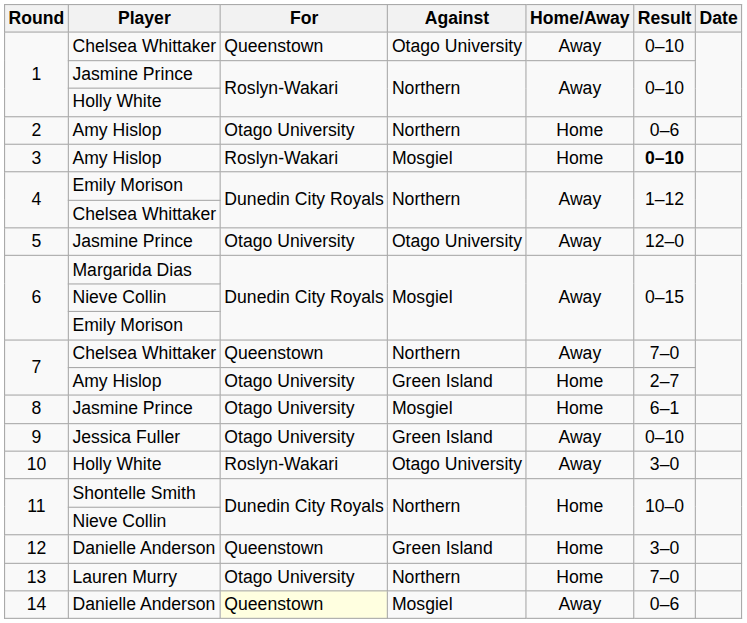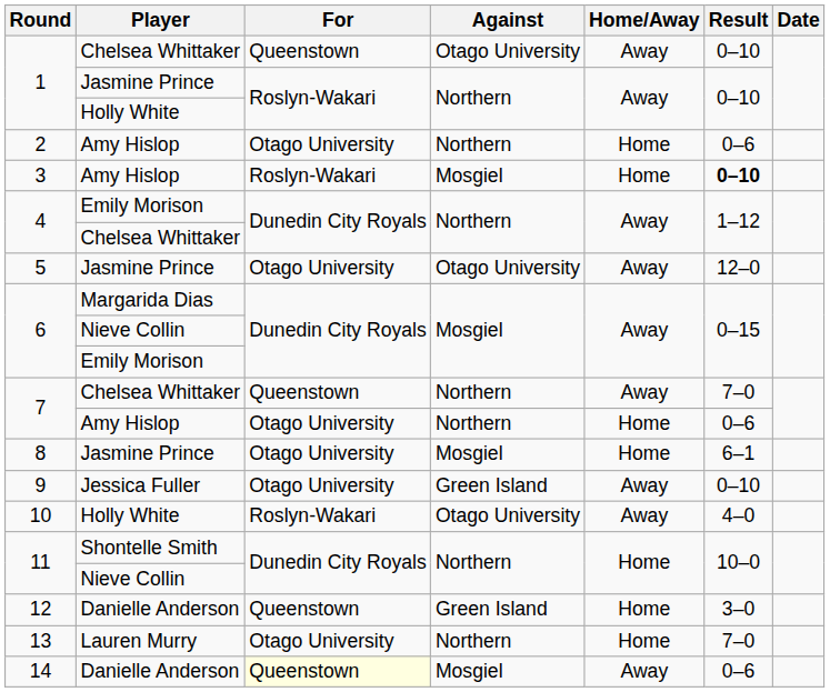 <table class="wikitable">
 <tr>
 <th>Round</th>
 <th>Player</th>
 <th>For</th>
 <th>Against</th>
 <th>Home/Away</th>
 <th style="text-align:center">Result</th>
 <th>Date</th>
 </tr>
 <tr>
 <td style="text-align:center" rowspan=3>1</td>
 <td>Chelsea Whittaker</td>
 <td>Queenstown</td>
 <td>Otago University</td>
 <td style="text-align:center">Away</td>
 <td style="text-align:center">0–10</td>
 <td rowspan=3></td>
 </tr>
 <tr>
 <td>Jasmine Prince</td>
 <td rowspan=2>Roslyn-Wakari</td>
 <td rowspan=2>Northern</td>
 <td style="text-align:center" rowspan=2>Away</td>
 <td style="text-align:center" rowspan=2>0–10</td>
 </tr>
 <tr>
 <td>Holly White</td>
 </tr>
 <tr>
 <td style="text-align:center">2</td>
 <td>Amy Hislop</td>
 <td>Otago University</td>
 <td>Northern</td>
 <td style="text-align:center">Home</td>
 <td style="text-align:center">0–6</td>
 <td></td>
 </tr>
 <tr>
 <td style="text-align:center">3</td>
 <td>Amy Hislop</td>
 <td>Roslyn-Wakari</td>
 <td>Mosgiel</td>
 <td style="text-align:center">Home</td>
 <td style="text-align:center"><strong>0–10</strong></td>
 <td></td>
 </tr>
 <tr>
 <td style="text-align:center" rowspan=2>4</td>
 <td>Emily Morison</td>
 <td rowspan=2>Dunedin City Royals</td>
 <td rowspan=2>Northern</td>
 <td style="text-align:center" rowspan=2>Away</td>
 <td style="text-align:center" rowspan=2>1–12</td>
 <td rowspan=2></td>
 </tr>
 <tr>
 <td>Chelsea Whittaker</td>
 </tr>
 <tr>
 <td style="text-align:center">5</td>
 <td>Jasmine Prince</td>
 <td>Otago University</td>
 <td>Otago University</td>
 <td style="text-align:center">Away</td>
 <td style="text-align:center">12–0</td>
 <td></td>
 </tr>
 <tr>
 <td style="text-align:center" rowspan=3>6</td>
 <td>Margarida Dias</td>
 <td rowspan=3>Dunedin City Royals</td>
 <td rowspan=3>Mosgiel</td>
 <td style="text-align:center" rowspan=3>Away</td>
 <td style="text-align:center" rowspan=3>0–15</td>
 <td rowspan=3></td>
 </tr>
 <tr>
 <td>Nieve Collin</td>
 </tr>
 <tr>
 <td>Emily Morison</td>
 </tr>
 <tr>
 <td style="text-align:center" rowspan=2>7</td>
 <td>Chelsea Whittaker</td>
 <td>Queenstown</td>
 <td>Northern</td>
 <td style="text-align:center">Away</td>
 <td style="text-align:center">7–0</td>
 <td rowspan=2></td>
 </tr>
 <tr>
 <td>Amy Hislop</td>
 <td>Otago University</td>
-<td>Green Island</td>
+<td>Northern</td>
 <td style="text-align:center">Home</td>
-<td style="text-align:center">2–7</td>
+<td style="text-align:center">0–6</td>
 </tr>
 <tr>
 <td style="text-align:center">8</td>
 <td>Jasmine Prince</td>
 <td>Otago University</td>
 <td>Mosgiel</td>
 <td style="text-align:center">Home</td>
 <td style="text-align:center">6–1</td>
 <td></td>
 </tr>
 <tr>
 <td style="text-align:center">9</td>
 <td>Jessica Fuller</td>
 <td>Otago University</td>
 <td>Green Island</td>
 <td style="text-align:center">Away</td>
 <td style="text-align:center">0–10</td>
 <td></td>
 </tr>
 <tr>
 <td style="text-align:center">10</td>
 <td>Holly White</td>
 <td>Roslyn-Wakari</td>
 <td>Otago University</td>
 <td style="text-align:center">Away</td>
-<td style="text-align:center">3–0</td>
+<td style="text-align:center">4–0</td>
 <td></td>
 </tr>
 <tr>
 <td style="text-align:center" rowspan=2>11</td>
 <td>Shontelle Smith</td>
 <td rowspan=2>Dunedin City Royals</td>
 <td rowspan=2>Northern</td>
 <td style="text-align:center" rowspan=2>Home</td>
 <td style="text-align:center" rowspan=2>10–0</td>
 <td rowspan=2></td>
 </tr>
 <tr>
 <td>Nieve Collin</td>
 </tr>
 <tr>
 <td style="text-align:center">12</td>
 <td>Danielle Anderson</td>
 <td>Queenstown</td>
 <td>Green Island</td>
 <td style="text-align:center">Home</td>
 <td style="text-align:center">3–0</td>
 <td></td>
 </tr>
 <tr>
 <td style="text-align:center">13</td>
 <td>Lauren Murry</td>
 <td>Otago University</td>
 <td>Northern</td>
 <td style="text-align:center">Home</td>
 <td style="text-align:center">7–0</td>
 <td></td>
 </tr>
 <tr>
 <td style="text-align:center">14</td>
 <td>Danielle Anderson</td>
 <td style="background: lightyellow;">Queenstown</td>
 <td>Mosgiel</td>
 <td style="text-align:center">Away</td>
 <td style="text-align:center">0–6</td>
 <td></td>
 </tr>
 </table>
